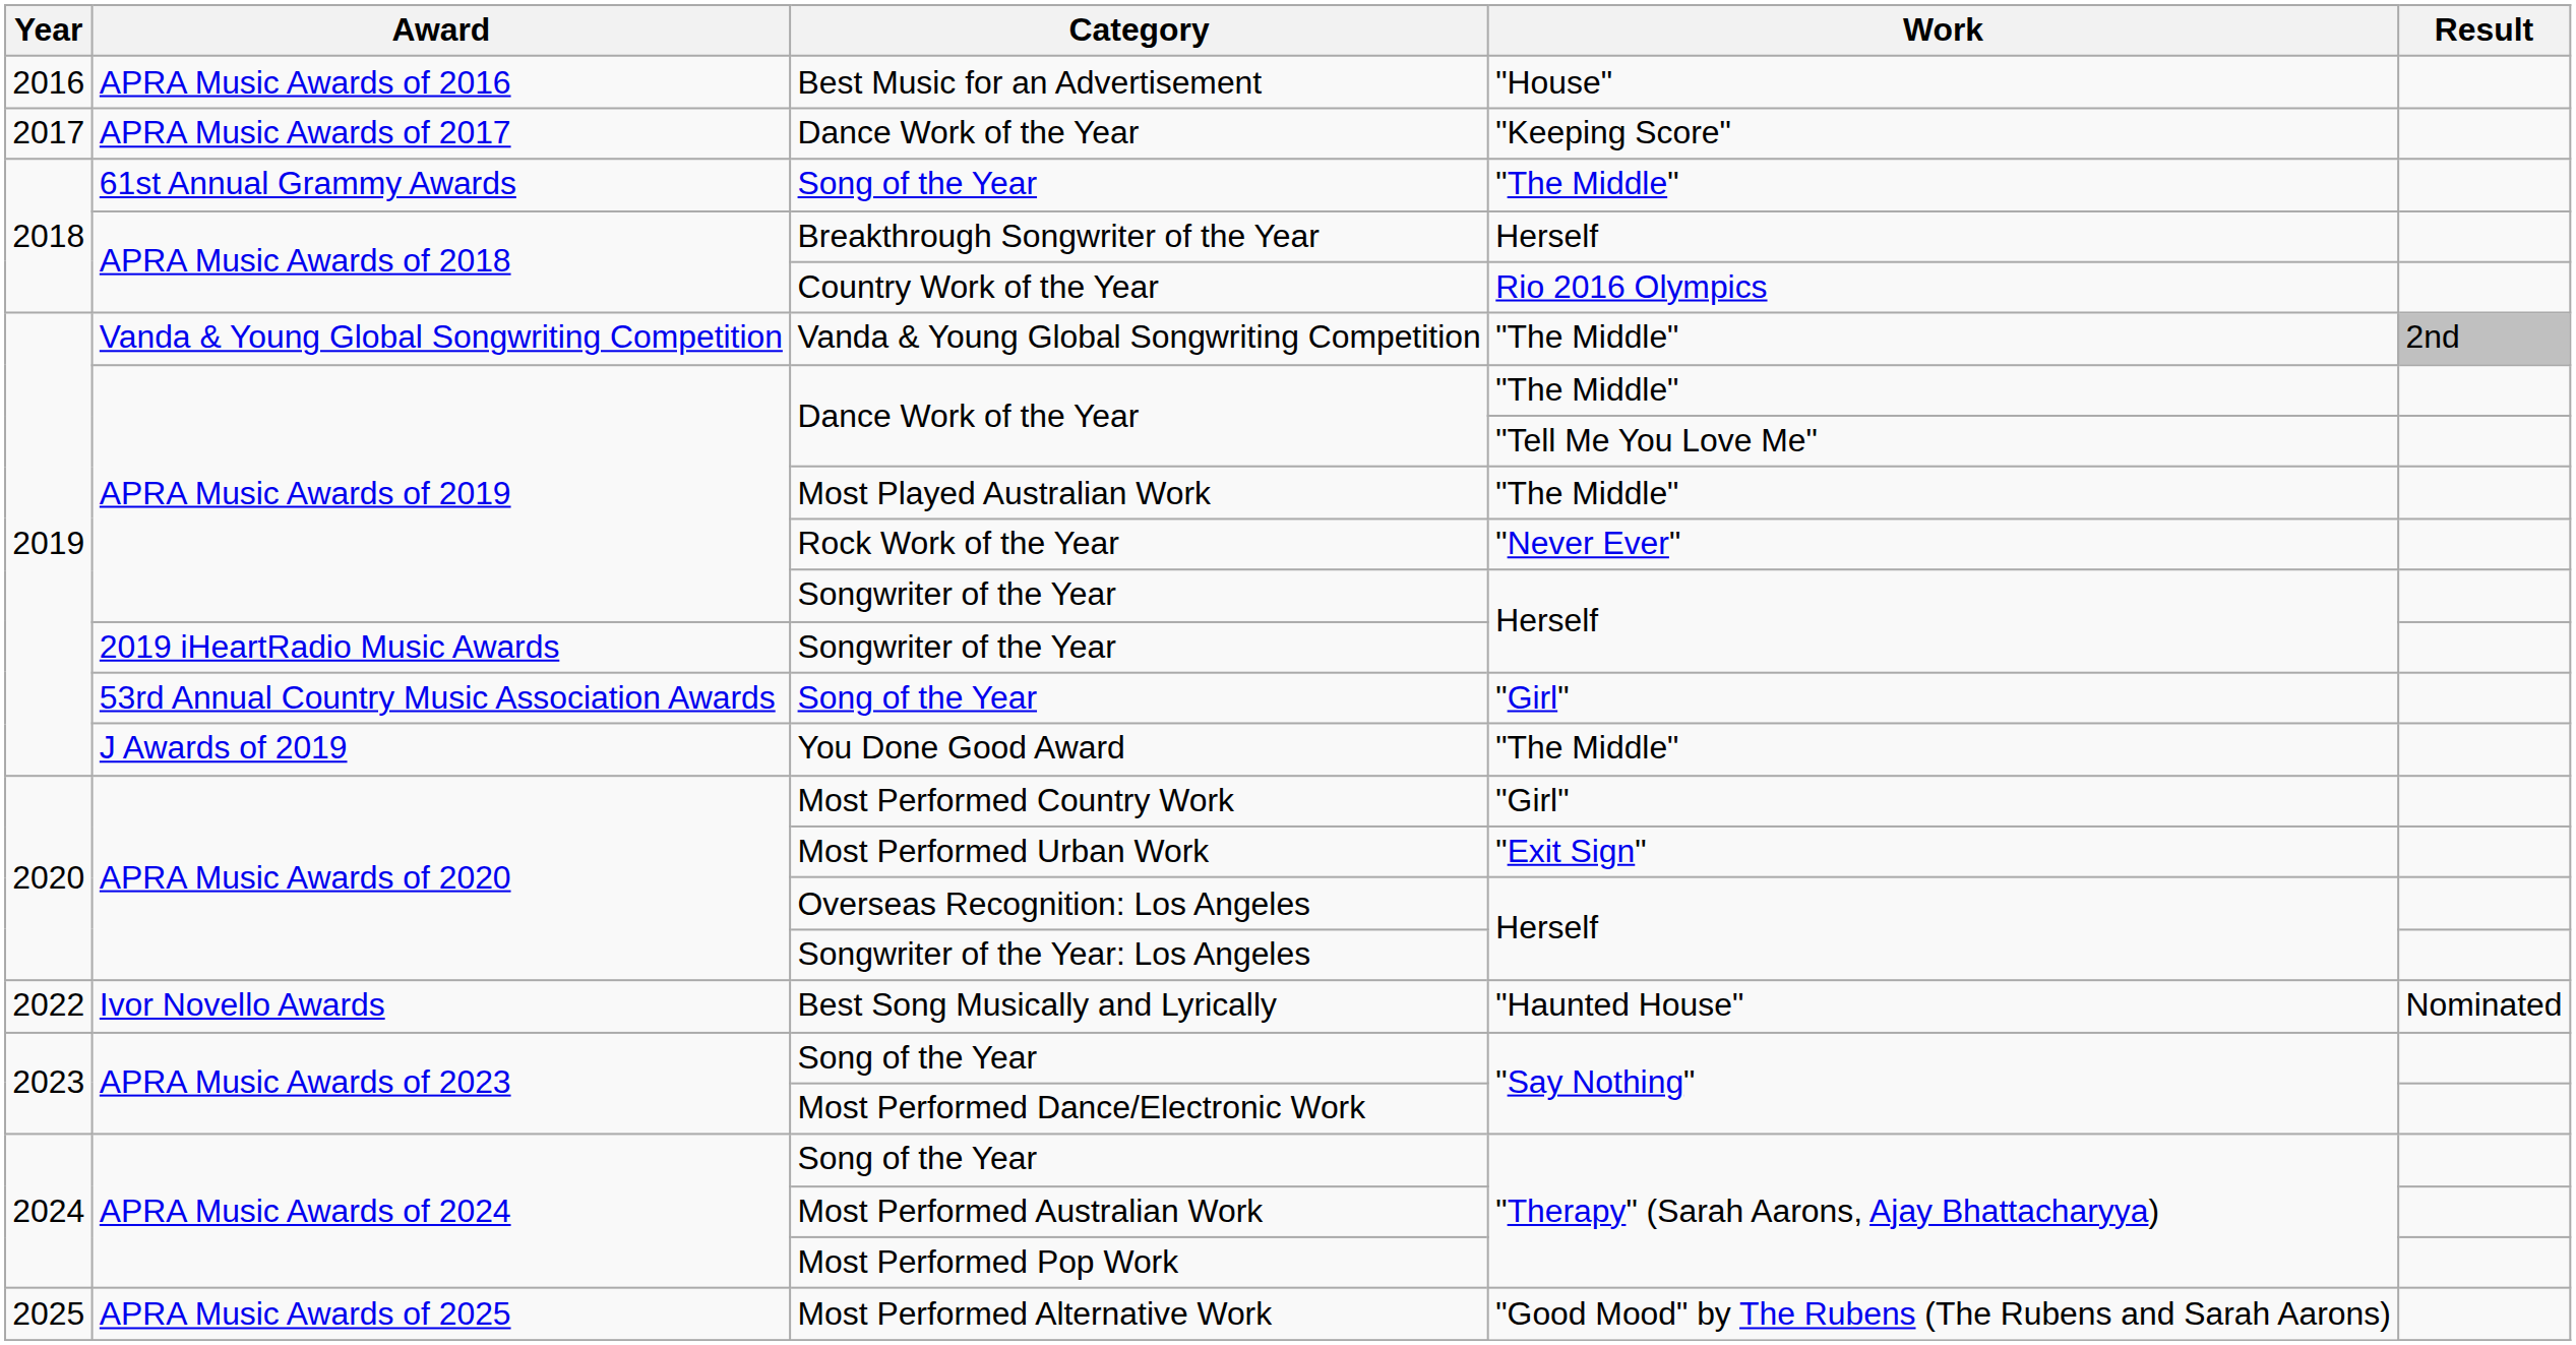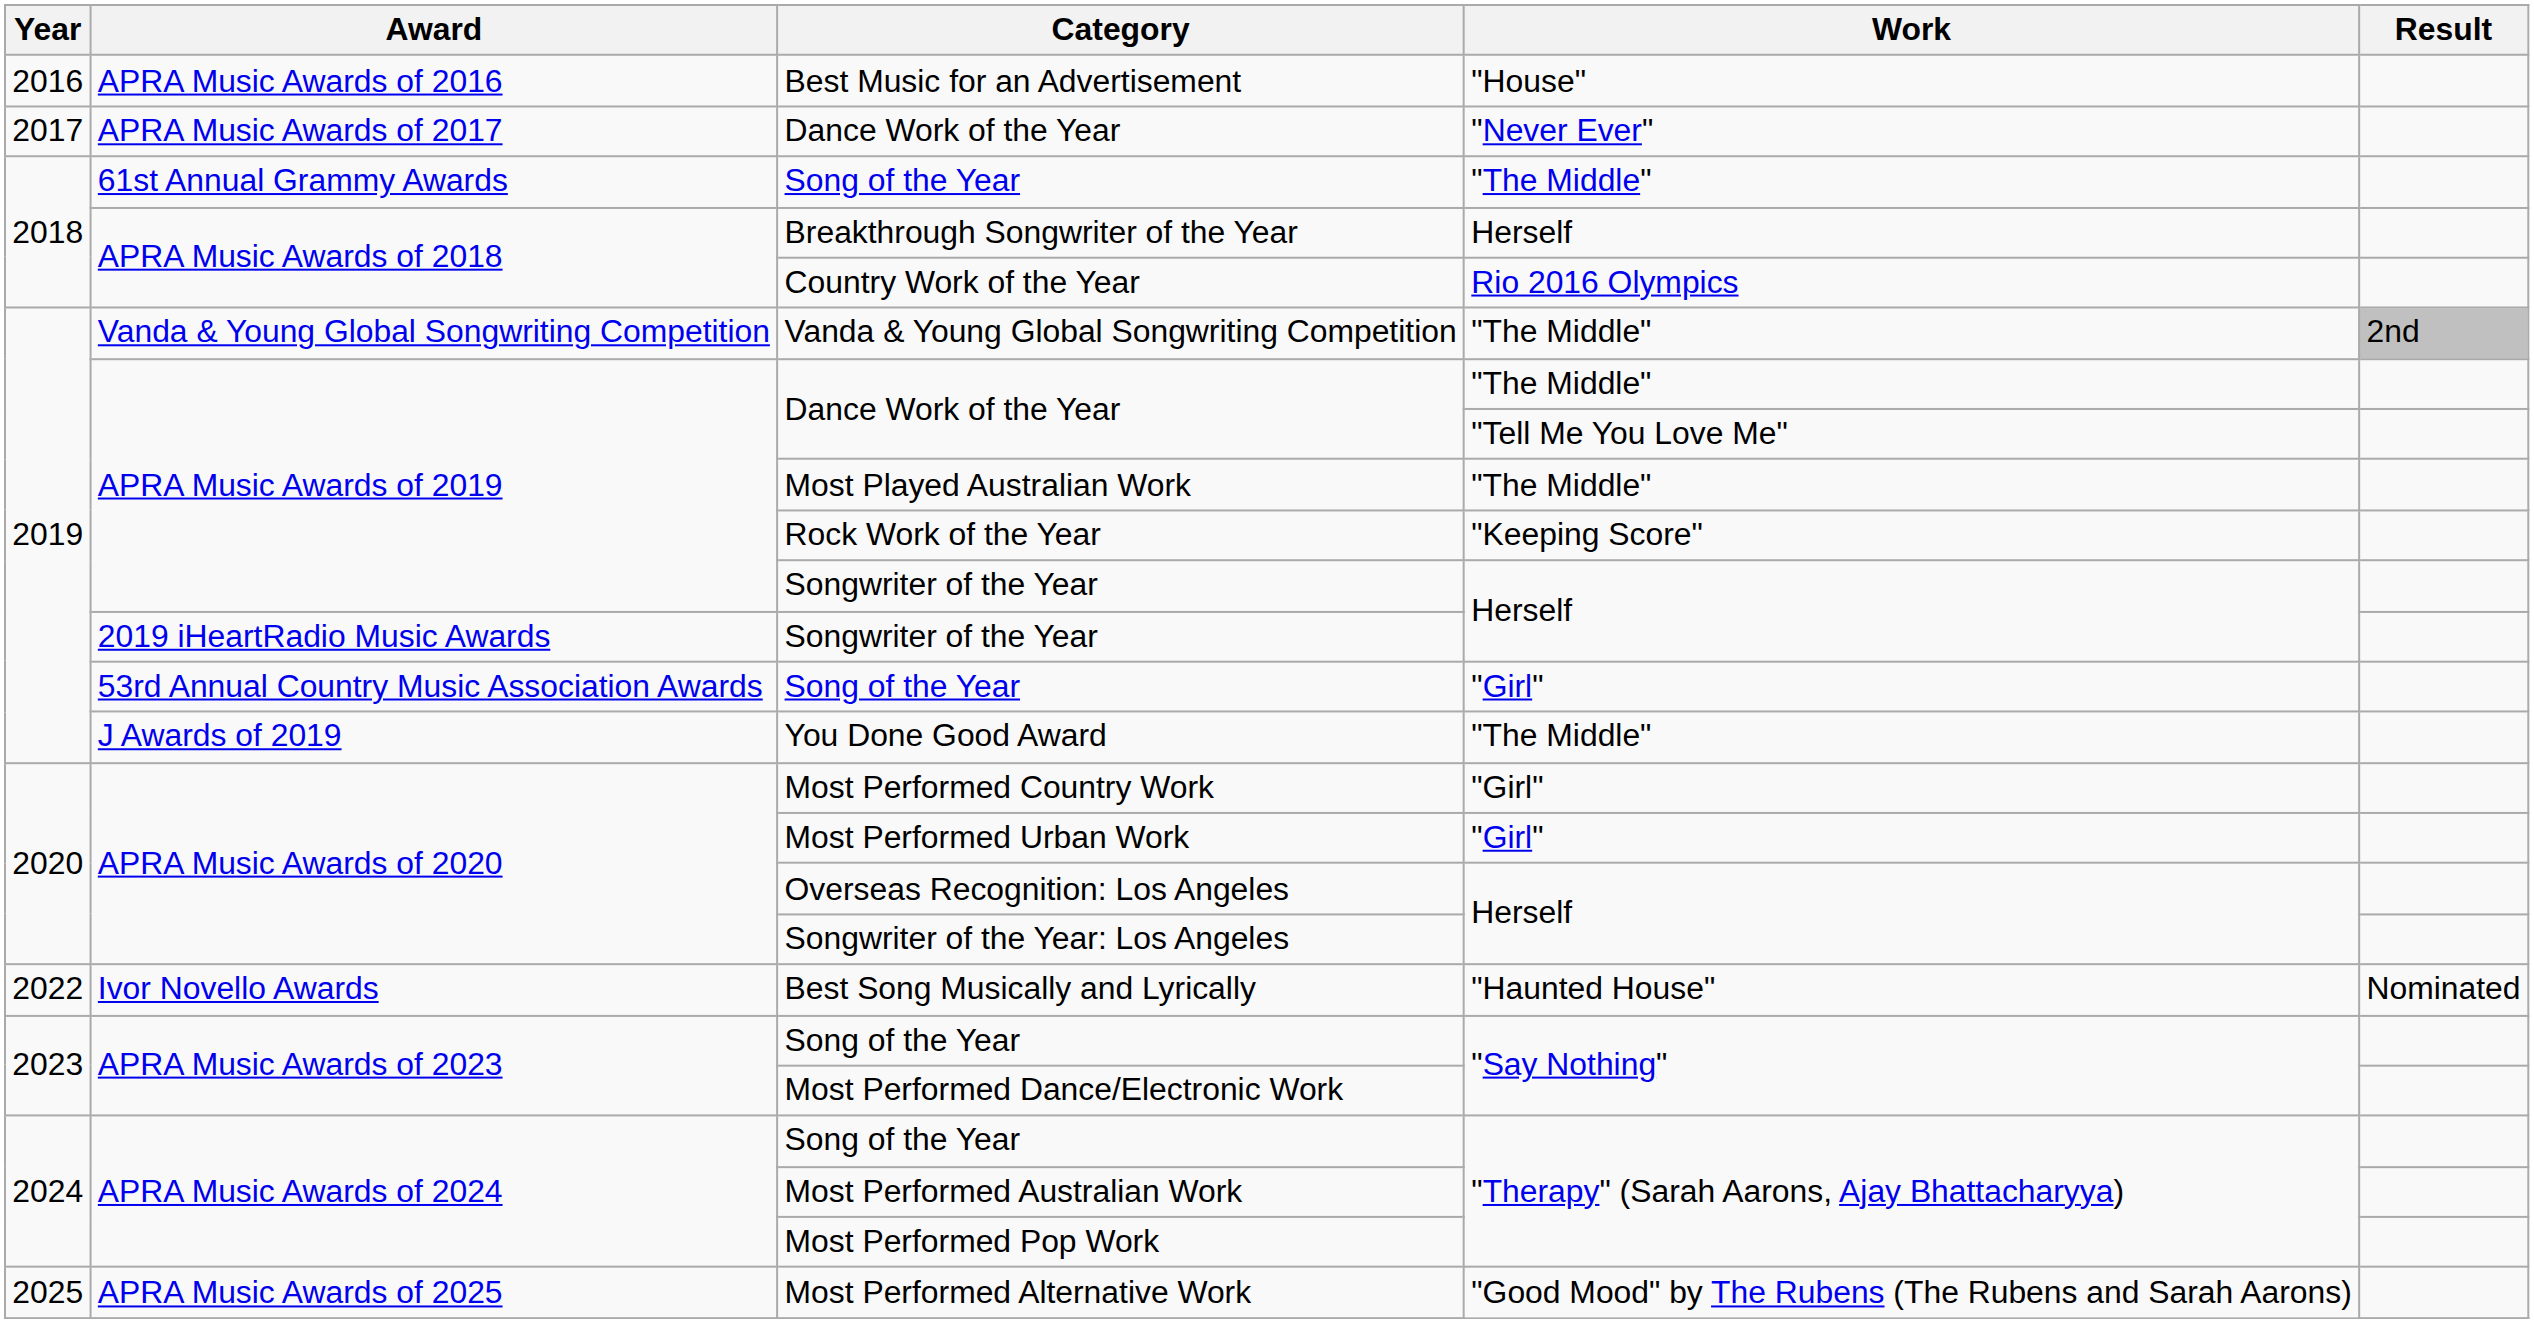 <table class="wikitable">
 <tr>
 <th>Year</th>
 <th>Award</th>
 <th>Category</th>
 <th>Work</th>
 <th>Result</th>
 </tr>
 <tr>
 <td style="text-align:center;">2016</td>
 <td><a href='#'>APRA Music Awards of 2016</a></td>
 <td>Best Music for an Advertisement</td>
 <td>"House"</td>
 <td></td>
 </tr>
 <tr>
 <td style="text-align:center;">2017</td>
 <td><a href='#'>APRA Music Awards of 2017</a></td>
 <td>Dance Work of the Year</td>
-<td>"Keeping Score"</td>
+<td>"<a href='#'>Never Ever</a>"</td>
 <td></td>
 </tr>
 <tr>
 <td rowspan="3" style="text-align:center;">2018</td>
 <td><a href='#'>61st Annual Grammy Awards</a></td>
 <td><a href='#'>Song of the Year</a></td>
 <td>"<a href='#'>The Middle</a>"</td>
 <td></td>
 </tr>
 <tr>
 <td rowspan="2"><a href='#'>APRA Music Awards of 2018</a></td>
 <td>Breakthrough Songwriter of the Year</td>
 <td>Herself</td>
 <td></td>
 </tr>
 <tr>
 <td>Country Work of the Year</td>
 <td><a href='#'>Rio 2016 Olympics</a></td>
 <td></td>
 </tr>
 <tr>
 <td rowspan="9" style="text-align:center;">2019</td>
 <td><a href='#'>Vanda & Young Global Songwriting Competition</a></td>
 <td>Vanda & Young Global Songwriting Competition</td>
 <td>"The Middle"</td>
 <td style="background:silver;">2nd</td>
 </tr>
 <tr>
 <td rowspan="5"><a href='#'>APRA Music Awards of 2019</a></td>
 <td rowspan="2">Dance Work of the Year</td>
 <td>"The Middle"</td>
 <td></td>
 </tr>
 <tr>
 <td>"Tell Me You Love Me"</td>
 <td></td>
 </tr>
 <tr>
 <td>Most Played Australian Work</td>
 <td>"The Middle"</td>
 <td></td>
 </tr>
 <tr>
 <td>Rock Work of the Year</td>
-<td>"<a href='#'>Never Ever</a>"</td>
+<td>"Keeping Score"</td>
 <td></td>
 </tr>
 <tr>
 <td>Songwriter of the Year</td>
 <td rowspan="2">Herself</td>
 <td></td>
 </tr>
 <tr>
 <td><a href='#'>2019 iHeartRadio Music Awards</a></td>
 <td>Songwriter of the Year</td>
 <td></td>
 </tr>
 <tr>
 <td><a href='#'>53rd Annual Country Music Association Awards</a></td>
 <td><a href='#'>Song of the Year</a></td>
 <td>"<a href='#'>Girl</a>"</td>
 <td></td>
 </tr>
 <tr>
 <td><a href='#'>J Awards of 2019</a></td>
 <td>You Done Good Award</td>
 <td>"The Middle"</td>
 <td></td>
 </tr>
 <tr>
 <td rowspan="4" style="text-align:center;">2020</td>
 <td rowspan="4"><a href='#'>APRA Music Awards of 2020</a></td>
 <td>Most Performed Country Work</td>
 <td>"Girl"</td>
 <td></td>
 </tr>
 <tr>
 <td>Most Performed Urban Work</td>
-<td>"<a href='#'>Exit Sign</a>"</td>
+<td>"<a href='#'>Girl</a>"</td>
 <td></td>
 </tr>
 <tr>
 <td>Overseas Recognition: Los Angeles</td>
 <td rowspan="2">Herself</td>
 <td></td>
 </tr>
 <tr>
 <td>Songwriter of the Year: Los Angeles</td>
 <td></td>
 </tr>
 <tr>
 <td>2022</td>
 <td><a href='#'>Ivor Novello Awards</a></td>
 <td>Best Song Musically and Lyrically</td>
 <td>"Haunted House"</td>
 <td>Nominated</td>
 </tr>
 <tr>
 <td rowspan="2" style="text-align:center;">2023</td>
 <td rowspan="2"><a href='#'>APRA Music Awards of 2023</a></td>
 <td>Song of the Year</td>
 <td rowspan="2">"<a href='#'>Say Nothing</a>"</td>
 <td></td>
 </tr>
 <tr>
 <td>Most Performed Dance/Electronic Work</td>
 <td></td>
 </tr>
 <tr>
 <td rowspan="3">2024</td>
 <td rowspan="3"><a href='#'>APRA Music Awards of 2024</a></td>
 <td>Song of the Year</td>
 <td rowspan="3">"<a href='#'>Therapy</a>" (Sarah Aarons, <a href='#'>Ajay Bhattacharyya</a>)</td>
 <td></td>
 </tr>
 <tr>
 <td>Most Performed Australian Work</td>
 <td></td>
 </tr>
 <tr>
 <td>Most Performed Pop Work</td>
 <td></td>
 </tr>
 <tr>
 <td rowspan="1">2025</td>
 <td rowspan="1"><a href='#'>APRA Music Awards of 2025</a></td>
 <td>Most Performed Alternative Work</td>
 <td rowspan="2">"Good Mood" by <a href='#'>The Rubens</a> (The Rubens and Sarah Aarons)</td>
 <td></td>
 </tr>
 <tr>
 </tr>
 </table>
